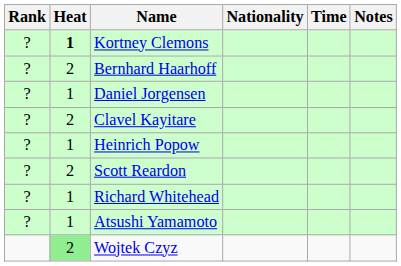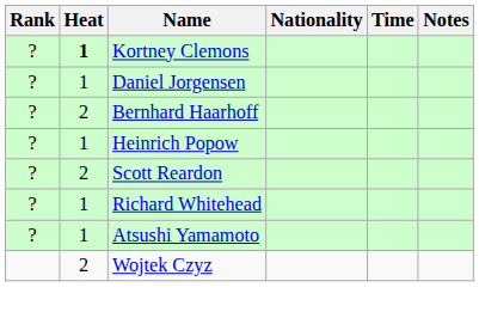 <table class="wikitable sortable" style="text-align:center">
 <tr>
 <th>Rank</th>
 <th>Heat</th>
 <th>Name</th>
 <th>Nationality</th>
 <th>Time</th>
 <th>Notes</th>
 </tr>
 <tr bgcolor=ccffcc>
 <td>?</td>
 <td><strong>1</strong></td>
 <td align=left><a href='#'>Kortney Clemons</a></td>
 <td align=left></td>
 <td></td>
 <td></td>
 </tr>
 <tr bgcolor=ccffcc>
 <td>?</td>
-<td>2</td>
-<td align=left><a href='#'>Bernhard Haarhoff</a></td>
-<td align=left></td>
-<td></td>
-<td></td>
-</tr>
-<tr bgcolor=ccffcc>
-<td>?</td>
 <td>1</td>
 <td align=left><a href='#'>Daniel Jorgensen</a></td>
 <td align=left></td>
 <td></td>
 <td></td>
 </tr>
 <tr bgcolor=ccffcc>
 <td>?</td>
 <td>2</td>
-<td align=left><a href='#'>Clavel Kayitare</a></td>
+<td align=left><a href='#'>Bernhard Haarhoff</a></td>
 <td align=left></td>
 <td></td>
 <td></td>
 </tr>
 <tr bgcolor=ccffcc>
 <td>?</td>
 <td>1</td>
 <td align=left><a href='#'>Heinrich Popow</a></td>
 <td align=left></td>
 <td></td>
 <td></td>
 </tr>
 <tr bgcolor=ccffcc>
 <td>?</td>
 <td>2</td>
 <td align=left><a href='#'>Scott Reardon</a></td>
 <td align=left></td>
 <td></td>
 <td></td>
 </tr>
 <tr bgcolor=ccffcc>
 <td>?</td>
 <td>1</td>
 <td align=left><a href='#'>Richard Whitehead</a></td>
 <td align=left></td>
 <td></td>
 <td></td>
 </tr>
 <tr bgcolor=ccffcc>
 <td>?</td>
 <td>1</td>
 <td align=left><a href='#'>Atsushi Yamamoto</a></td>
 <td align=left></td>
 <td></td>
 <td></td>
 </tr>
 <tr>
 <td></td>
-<td style="background: lightgreen;">2</td>
+<td>2</td>
 <td align=left><a href='#'>Wojtek Czyz</a></td>
 <td align=left></td>
 <td></td>
 <td></td>
 </tr>
 </table>
